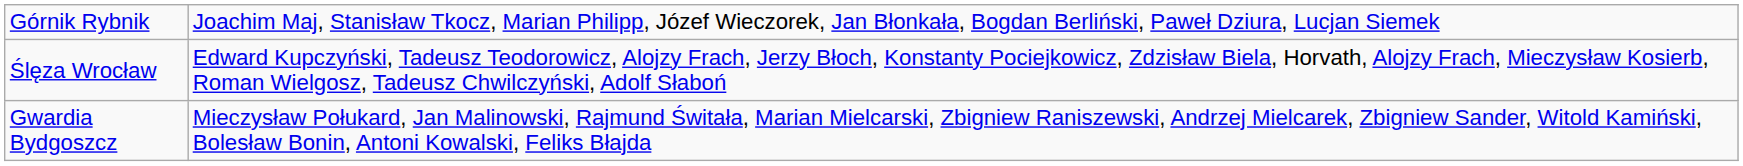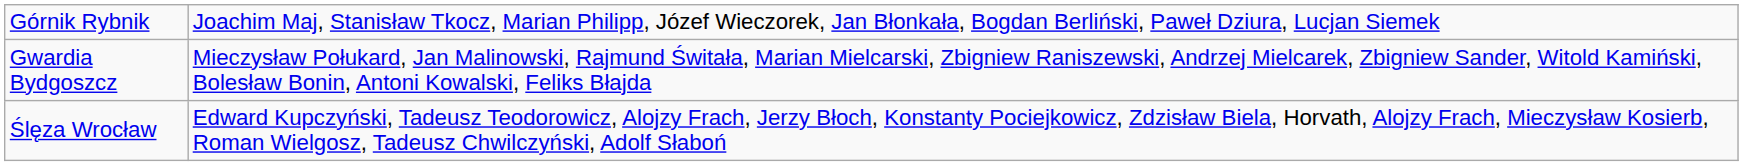 <table class=wikitable>
 <tr>
 <td><a href='#'>Górnik Rybnik</a></td>
 <td><a href='#'>Joachim Maj</a>, <a href='#'>Stanisław Tkocz</a>, <a href='#'>Marian Philipp</a>, Józef Wieczorek, <a href='#'>Jan Błonkała</a>, <a href='#'>Bogdan Berliński</a>, <a href='#'>Paweł Dziura</a>, <a href='#'>Lucjan Siemek</a></td>
 </tr>
 <tr>
+<td><a href='#'>Gwardia Bydgoszcz</a></td>
+<td><a href='#'>Mieczysław Połukard</a>, <a href='#'>Jan Malinowski</a>, <a href='#'>Rajmund Świtała</a>, <a href='#'>Marian Mielcarski</a>, <a href='#'>Zbigniew Raniszewski</a>, <a href='#'>Andrzej Mielcarek</a>, <a href='#'>Zbigniew Sander</a>, <a href='#'>Witold Kamiński</a>, <a href='#'>Bolesław Bonin</a>, <a href='#'>Antoni Kowalski</a>, <a href='#'>Feliks Błajda</a></td>
+</tr>
+<tr>
 <td><a href='#'>Ślęza Wrocław</a></td>
 <td><a href='#'>Edward Kupczyński</a>, <a href='#'>Tadeusz Teodorowicz</a>, <a href='#'>Alojzy Frach</a>, <a href='#'>Jerzy Błoch</a>, <a href='#'>Konstanty Pociejkowicz</a>, <a href='#'>Zdzisław Biela</a>, Horvath, <a href='#'>Alojzy Frach</a>, <a href='#'>Mieczysław Kosierb</a>, <a href='#'>Roman Wielgosz</a>, <a href='#'>Tadeusz Chwilczyński</a>, <a href='#'>Adolf Słaboń</a></td>
 </tr>
-<tr>
-<td><a href='#'>Gwardia Bydgoszcz</a></td>
-<td><a href='#'>Mieczysław Połukard</a>, <a href='#'>Jan Malinowski</a>, <a href='#'>Rajmund Świtała</a>, <a href='#'>Marian Mielcarski</a>, <a href='#'>Zbigniew Raniszewski</a>, <a href='#'>Andrzej Mielcarek</a>, <a href='#'>Zbigniew Sander</a>, <a href='#'>Witold Kamiński</a>, <a href='#'>Bolesław Bonin</a>, <a href='#'>Antoni Kowalski</a>, <a href='#'>Feliks Błajda</a></td>
-</tr>
 </table>
